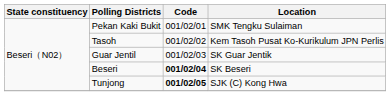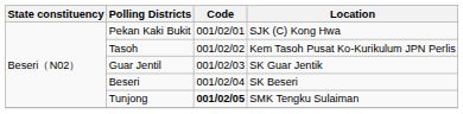 <table class="wikitable sortable mw-collapsible" style="white-space:nowrap;font-size:85%">
 <tr>
 <th>State constituency</th>
 <th>Polling Districts</th>
 <th>Code</th>
 <th>Location</th>
 </tr>
 <tr>
 <td rowspan="5">Beseri（N02）</td>
 <td>Pekan Kaki Bukit</td>
 <td>001/02/01</td>
-<td>SMK Tengku Sulaiman</td>
+<td>SJK (C) Kong Hwa</td>
 </tr>
 <tr>
 <td>Tasoh</td>
 <td>001/02/02</td>
 <td>Kem Tasoh Pusat Ko-Kurikulum JPN Perlis</td>
 </tr>
 <tr>
 <td>Guar Jentil</td>
 <td>001/02/03</td>
 <td>SK Guar Jentik</td>
 </tr>
 <tr>
 <td>Beseri</td>
-<td><strong>001/02/04</strong></td>
+<td>001/02/04</td>
 <td>SK Beseri</td>
 </tr>
 <tr>
 <td>Tunjong</td>
 <td><strong>001/02/05</strong></td>
-<td>SJK (C) Kong Hwa</td>
+<td>SMK Tengku Sulaiman</td>
 </tr>
 <tr>
 </tr>
 </table>
